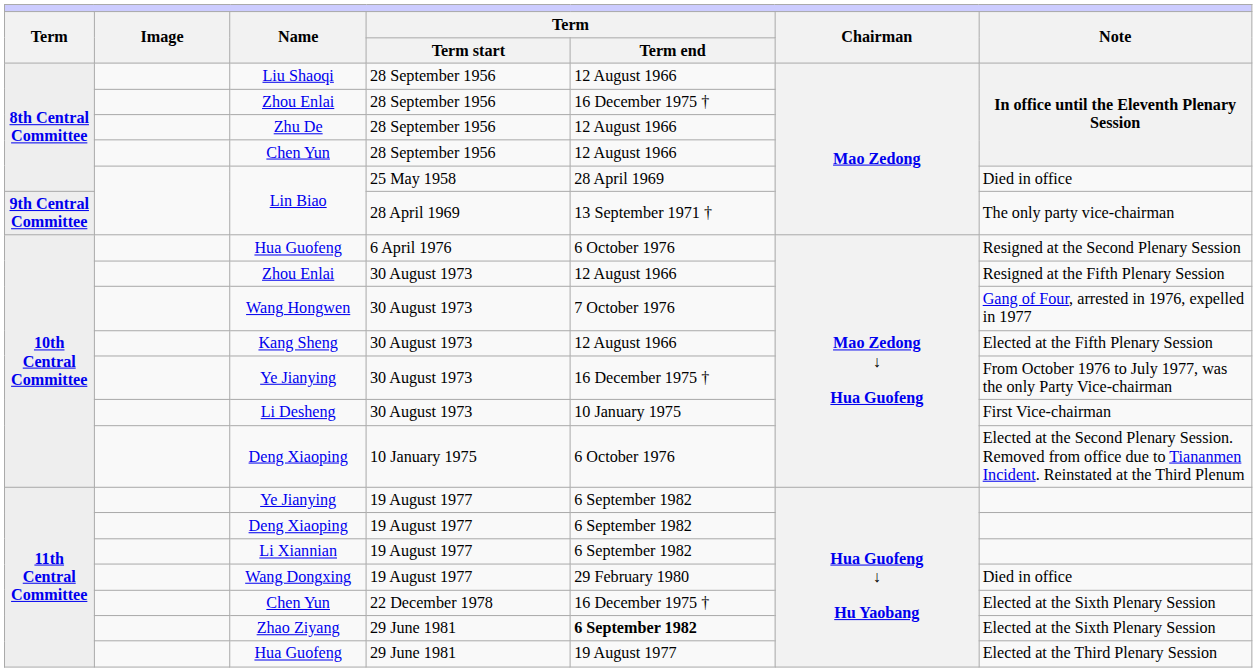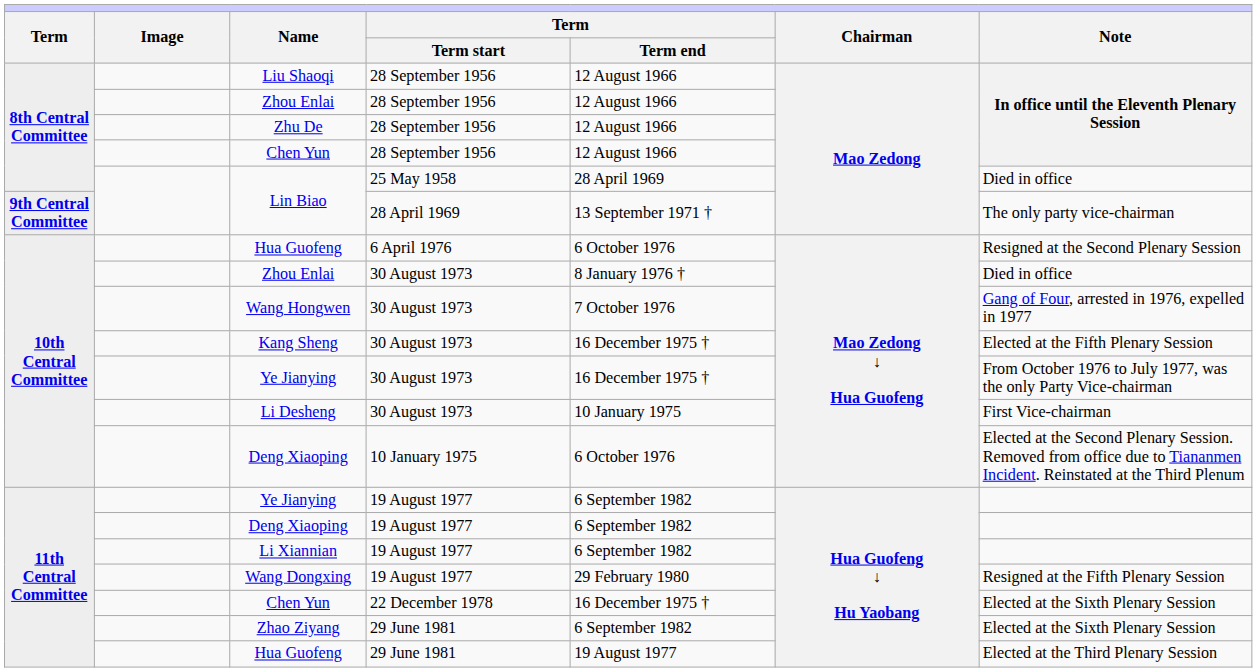 <table width=78% class="wikitable">
 <tr>
 <td colspan=8 align="center" bgcolor="#CCCCFF"></td>
 </tr>
 <tr>
 <th rowspan=2 width=5%>Term</th>
 <th rowspan=2 width=10%>Image</th>
 <th rowspan=2 width=10%>Name</th>
 <th colspan=2 width=85%>Term</th>
 <th rowspan=2 width=15%>Chairman</th>
 <th rowspan=2 width=20%>Note</th>
 </tr>
 <tr>
 <th width="15%" align="center">Term start</th>
 <th width="15%" align="center">Term end</th>
 </tr>
 <tr>
 <th rowspan=5 style="background:#eee"><a href='#'>8th Central Committee</a></th>
 <td align="center"></td>
 <td align="center"><a href='#'>Liu Shaoqi</a></td>
 <td>28 September 1956</td>
 <td>12 August 1966</td>
 <th rowspan="6"><br><a href='#'>Mao Zedong</a></th>
 <th rowspan=4>In office until the Eleventh Plenary Session</th>
 </tr>
 <tr>
 <td align="center"></td>
 <td align="center"><a href='#'>Zhou Enlai</a></td>
 <td>28 September 1956</td>
-<td>16 December 1975 †</td>
+<td>12 August 1966</td>
 </tr>
 <tr>
 <td align="center"></td>
 <td align="center"><a href='#'>Zhu De</a></td>
 <td>28 September 1956</td>
 <td>12 August 1966</td>
 </tr>
 <tr>
 <td align="center"></td>
 <td align="center"><a href='#'>Chen Yun</a></td>
 <td>28 September 1956</td>
 <td>12 August 1966</td>
 </tr>
 <tr>
 <td rowspan="2" align="center"></td>
 <td rowspan="2" align="center"><a href='#'>Lin Biao</a></td>
 <td>25 May 1958</td>
 <td>28 April 1969</td>
 <td>Died in office</td>
 </tr>
 <tr>
 <th rowspan=1 style = "background:#eee"><a href='#'>9th Central Committee</a></th>
 <td>28 April 1969</td>
 <td>13 September 1971 †</td>
 <td>The only party vice-chairman</td>
 </tr>
 <tr>
 <th rowspan=7 style = "background:#eee"><a href='#'>10th Central Committee</a></th>
 <td align="center"></td>
 <td align="center"><a href='#'>Hua Guofeng</a></td>
 <td>6 April 1976</td>
 <td>6 October 1976</td>
 <th rowspan=7><br><a href='#'>Mao Zedong</a><br>↓<br><br><a href='#'>Hua Guofeng</a></th>
 <td>Resigned at the Second Plenary Session</td>
 </tr>
 <tr>
 <td align="center"></td>
 <td align="center"><a href='#'>Zhou Enlai</a></td>
 <td>30 August 1973</td>
-<td>12 August 1966</td>
-<td>Resigned at the Fifth Plenary Session</td>
+<td>8 January 1976 †</td>
+<td>Died in office</td>
 </tr>
 <tr>
 <td align="center"></td>
 <td align="center"><a href='#'>Wang Hongwen</a></td>
 <td>30 August 1973</td>
 <td>7 October 1976</td>
 <td><a href='#'>Gang of Four</a>, arrested in 1976, expelled in 1977</td>
 </tr>
 <tr>
 <td align="center"></td>
 <td align="center"><a href='#'>Kang Sheng</a></td>
 <td>30 August 1973</td>
-<td>12 August 1966</td>
+<td>16 December 1975 †</td>
 <td>Elected at the Fifth Plenary Session</td>
 </tr>
 <tr>
 <td align="center"></td>
 <td align="center"><a href='#'>Ye Jianying</a></td>
 <td>30 August 1973</td>
 <td>16 December 1975 †</td>
 <td>From October 1976 to July 1977, was the only Party Vice-chairman</td>
 </tr>
 <tr>
 <td align="center"></td>
 <td align="center"><a href='#'>Li Desheng</a></td>
 <td>30 August 1973</td>
 <td>10 January 1975</td>
 <td>First Vice-chairman</td>
 </tr>
 <tr>
 <td align="center"></td>
 <td align="center"><a href='#'>Deng Xiaoping</a></td>
 <td>10 January 1975</td>
 <td>6 October 1976</td>
 <td>Elected at the Second Plenary Session. Removed from office due to <a href='#'>Tiananmen Incident</a>. Reinstated at the Third Plenum</td>
 </tr>
 <tr>
 <th rowspan=7 style = "background:#eee"><a href='#'>11th Central Committee</a></th>
 <td align="center"></td>
 <td align="center"><a href='#'>Ye Jianying</a></td>
 <td>19 August 1977</td>
 <td>6 September 1982</td>
 <th rowspan=7><br><a href='#'>Hua Guofeng</a><br>↓<br><br><a href='#'>Hu Yaobang</a></th>
 <td></td>
 </tr>
 <tr>
 <td align="center"></td>
 <td align="center"><a href='#'>Deng Xiaoping</a></td>
 <td>19 August 1977</td>
 <td>6 September 1982</td>
 <td></td>
 </tr>
 <tr>
 <td align="center"></td>
 <td align="center"><a href='#'>Li Xiannian</a></td>
 <td>19 August 1977</td>
 <td>6 September 1982</td>
 <td></td>
 </tr>
 <tr>
 <td align="center"></td>
 <td align="center"><a href='#'>Wang Dongxing</a></td>
 <td>19 August 1977</td>
 <td>29 February 1980</td>
-<td>Died in office</td>
+<td>Resigned at the Fifth Plenary Session</td>
 </tr>
 <tr>
 <td align="center"></td>
 <td align="center"><a href='#'>Chen Yun</a></td>
 <td>22 December 1978</td>
 <td>16 December 1975 †</td>
 <td>Elected at the Sixth Plenary Session</td>
 </tr>
 <tr>
 <td align="center"></td>
 <td align="center"><a href='#'>Zhao Ziyang</a></td>
 <td>29 June 1981</td>
-<td><strong>6 September 1982</strong></td>
+<td>6 September 1982</td>
 <td>Elected at the Sixth Plenary Session</td>
 </tr>
 <tr>
 <td align="center"></td>
 <td align="center"><a href='#'>Hua Guofeng</a></td>
 <td>29 June 1981</td>
 <td>19 August 1977</td>
 <td>Elected at the Third Plenary Session</td>
 </tr>
 </table>
